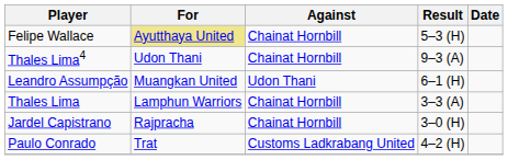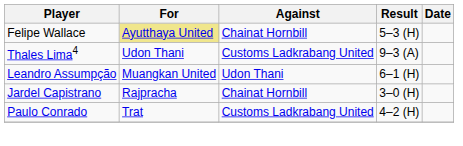 <table class="wikitable sortable">
 <tr>
 <th>Player</th>
 <th>For</th>
 <th>Against</th>
 <th align=center>Result</th>
 <th>Date</th>
 </tr>
 <tr>
 <td> Felipe Wallace</td>
 <td style="background: khaki;"><a href='#'>Ayutthaya United</a></td>
 <td><a href='#'>Chainat Hornbill</a></td>
 <td>5–3 (H)</td>
 <td></td>
 </tr>
 <tr>
 <td> <a href='#'>Thales Lima</a><sup>4</sup></td>
 <td><a href='#'>Udon Thani</a></td>
-<td><a href='#'>Chainat Hornbill</a></td>
+<td><a href='#'>Customs Ladkrabang United</a></td>
 <td>9–3 (A)</td>
 <td></td>
 </tr>
 <tr>
 <td> <a href='#'>Leandro Assumpção</a></td>
 <td><a href='#'>Muangkan United</a></td>
 <td><a href='#'>Udon Thani</a></td>
 <td>6–1 (H)</td>
-<td></td>
-</tr>
-<tr>
-<td> <a href='#'>Thales Lima</a></td>
-<td><a href='#'>Lamphun Warriors</a></td>
-<td><a href='#'>Chainat Hornbill</a></td>
-<td>3–3 (A)</td>
 <td></td>
 </tr>
 <tr>
 <td> <a href='#'>Jardel Capistrano</a></td>
 <td><a href='#'>Rajpracha</a></td>
 <td><a href='#'>Chainat Hornbill</a></td>
 <td>3–0 (H)</td>
 <td></td>
 </tr>
 <tr>
 <td> <a href='#'>Paulo Conrado</a></td>
 <td><a href='#'>Trat</a></td>
 <td><a href='#'>Customs Ladkrabang United</a></td>
 <td>4–2 (H)</td>
 <td></td>
 </tr>
 <tr>
 </tr>
 </table>
